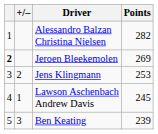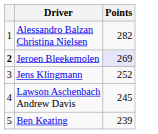 <table class="wikitable" style="font-size: 95%;">
 <tr>
 <th scope="col"></th>
-<th scope="col">+/–</th>
 <th scope="col">Driver</th>
 <th scope="col">Points</th>
 </tr>
 <tr>
 <td align=center>1</td>
-<td align="left"></td>
 <td> <a href='#'>Alessandro Balzan</a><br> <a href='#'>Christina Nielsen</a></td>
 <td align=right>282</td>
 </tr>
 <tr>
 <td align=center><strong>2</strong></td>
-<td align="left"></td>
 <td> <a href='#'>Jeroen Bleekemolen</a></td>
-<td align=right>269</td>
+<td align=right style="background: lavender;">269</td>
 </tr>
 <tr>
 <td align=center>3</td>
-<td align="left"> 2</td>
 <td> <a href='#'>Jens Klingmann</a></td>
-<td align=right>253</td>
+<td align=right>252</td>
 </tr>
 <tr>
 <td align=center>4</td>
-<td align="left"> 1</td>
 <td> <a href='#'>Lawson Aschenbach</a><br> Andrew Davis</td>
 <td align=right>245</td>
 </tr>
 <tr>
 <td align=center>5</td>
-<td align="left"> 3</td>
 <td> <a href='#'>Ben Keating</a></td>
 <td align=right>239</td>
 </tr>
 </table>
